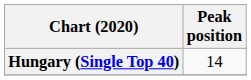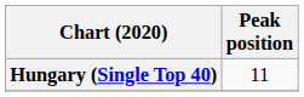 <table class="wikitable sortable plainrowheaders" style="text-align:center">
 <tr>
 <th scope="col">Chart (2020)</th>
 <th scope="col">Peak<br>position</th>
 </tr>
 <tr>
 <th scope="row">Hungary (<a href='#'>Single Top 40</a>)</th>
-<td>14</td>
+<td>11</td>
 </tr>
 <tr>
 </tr>
 <tr>
 </tr>
 </table>
